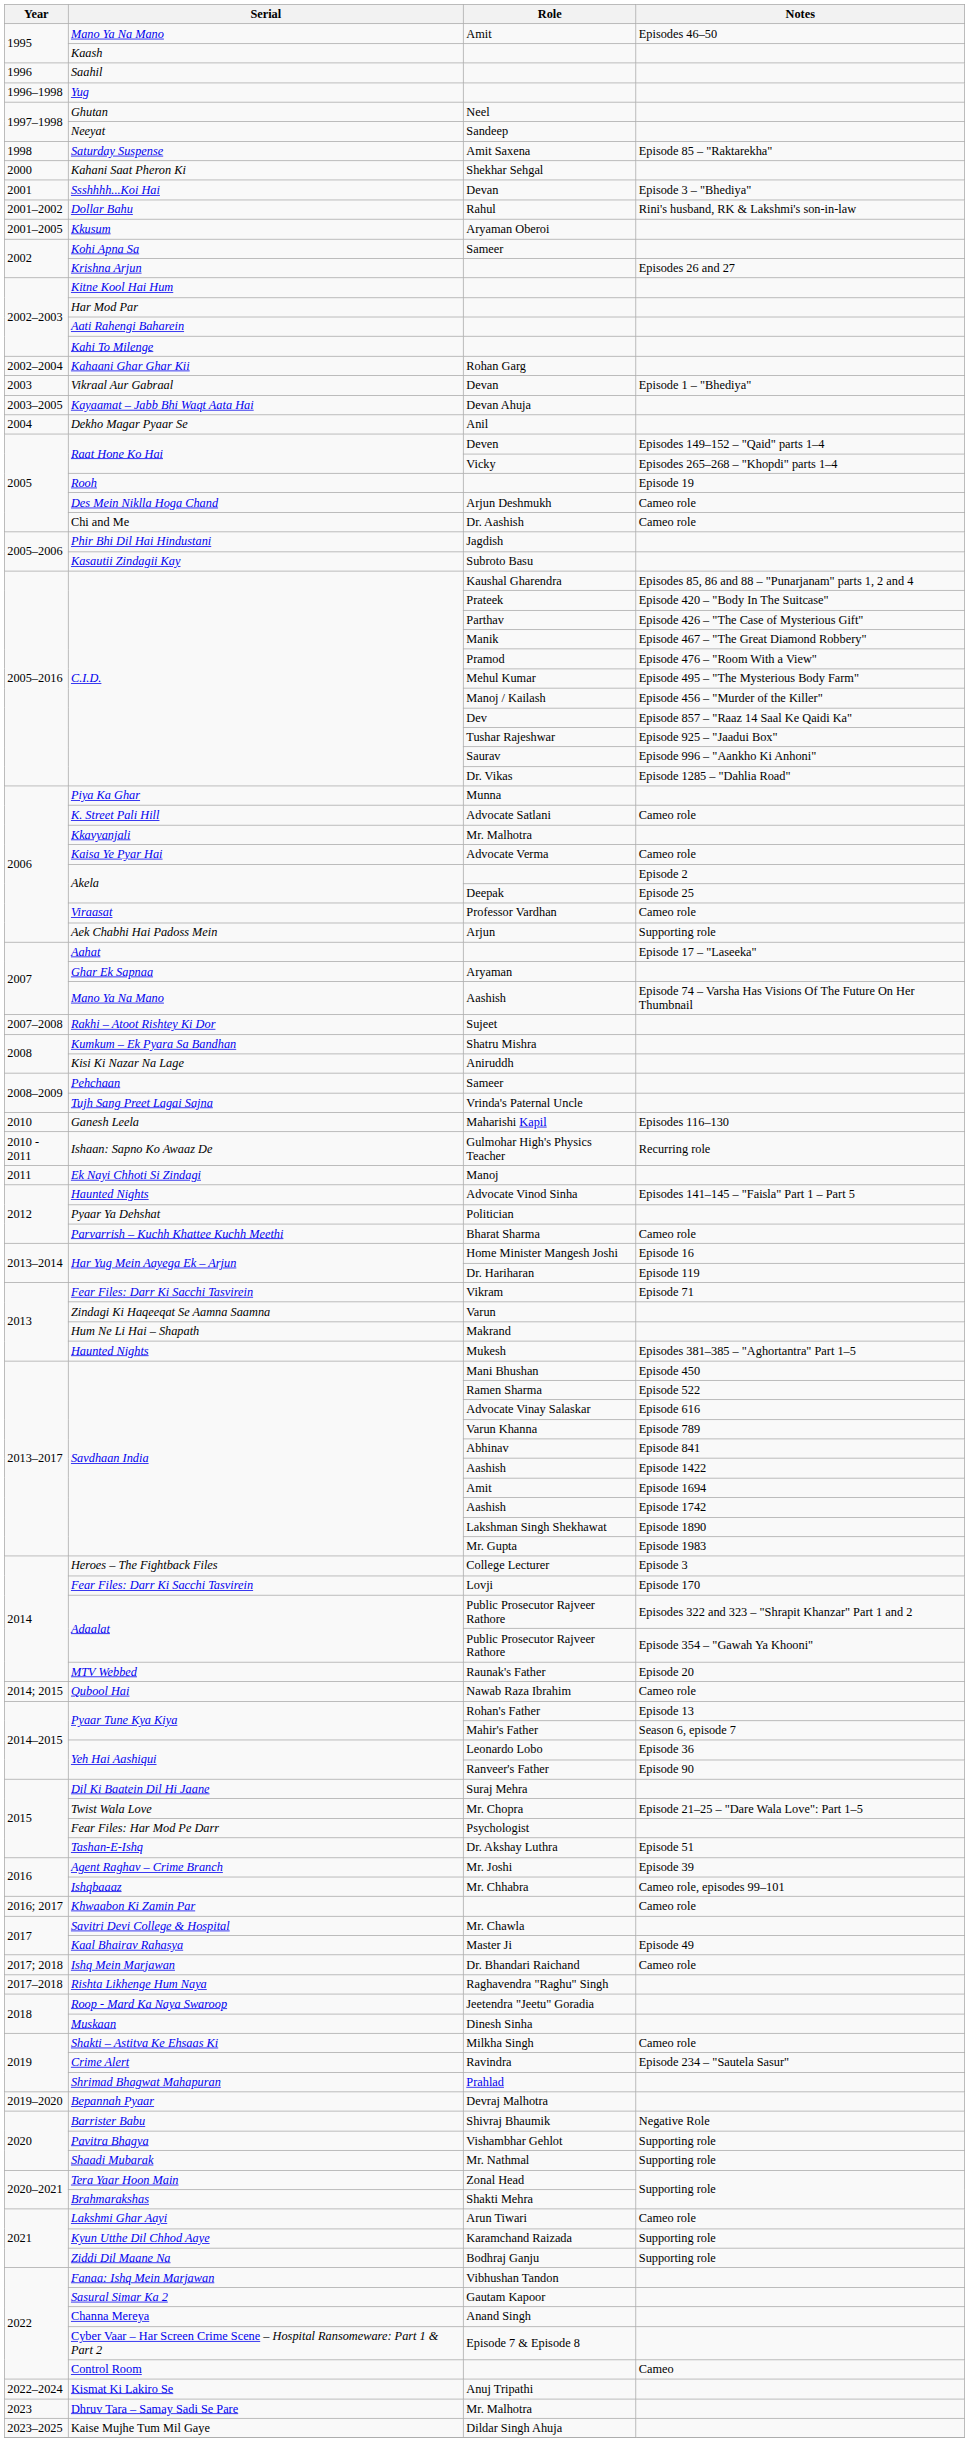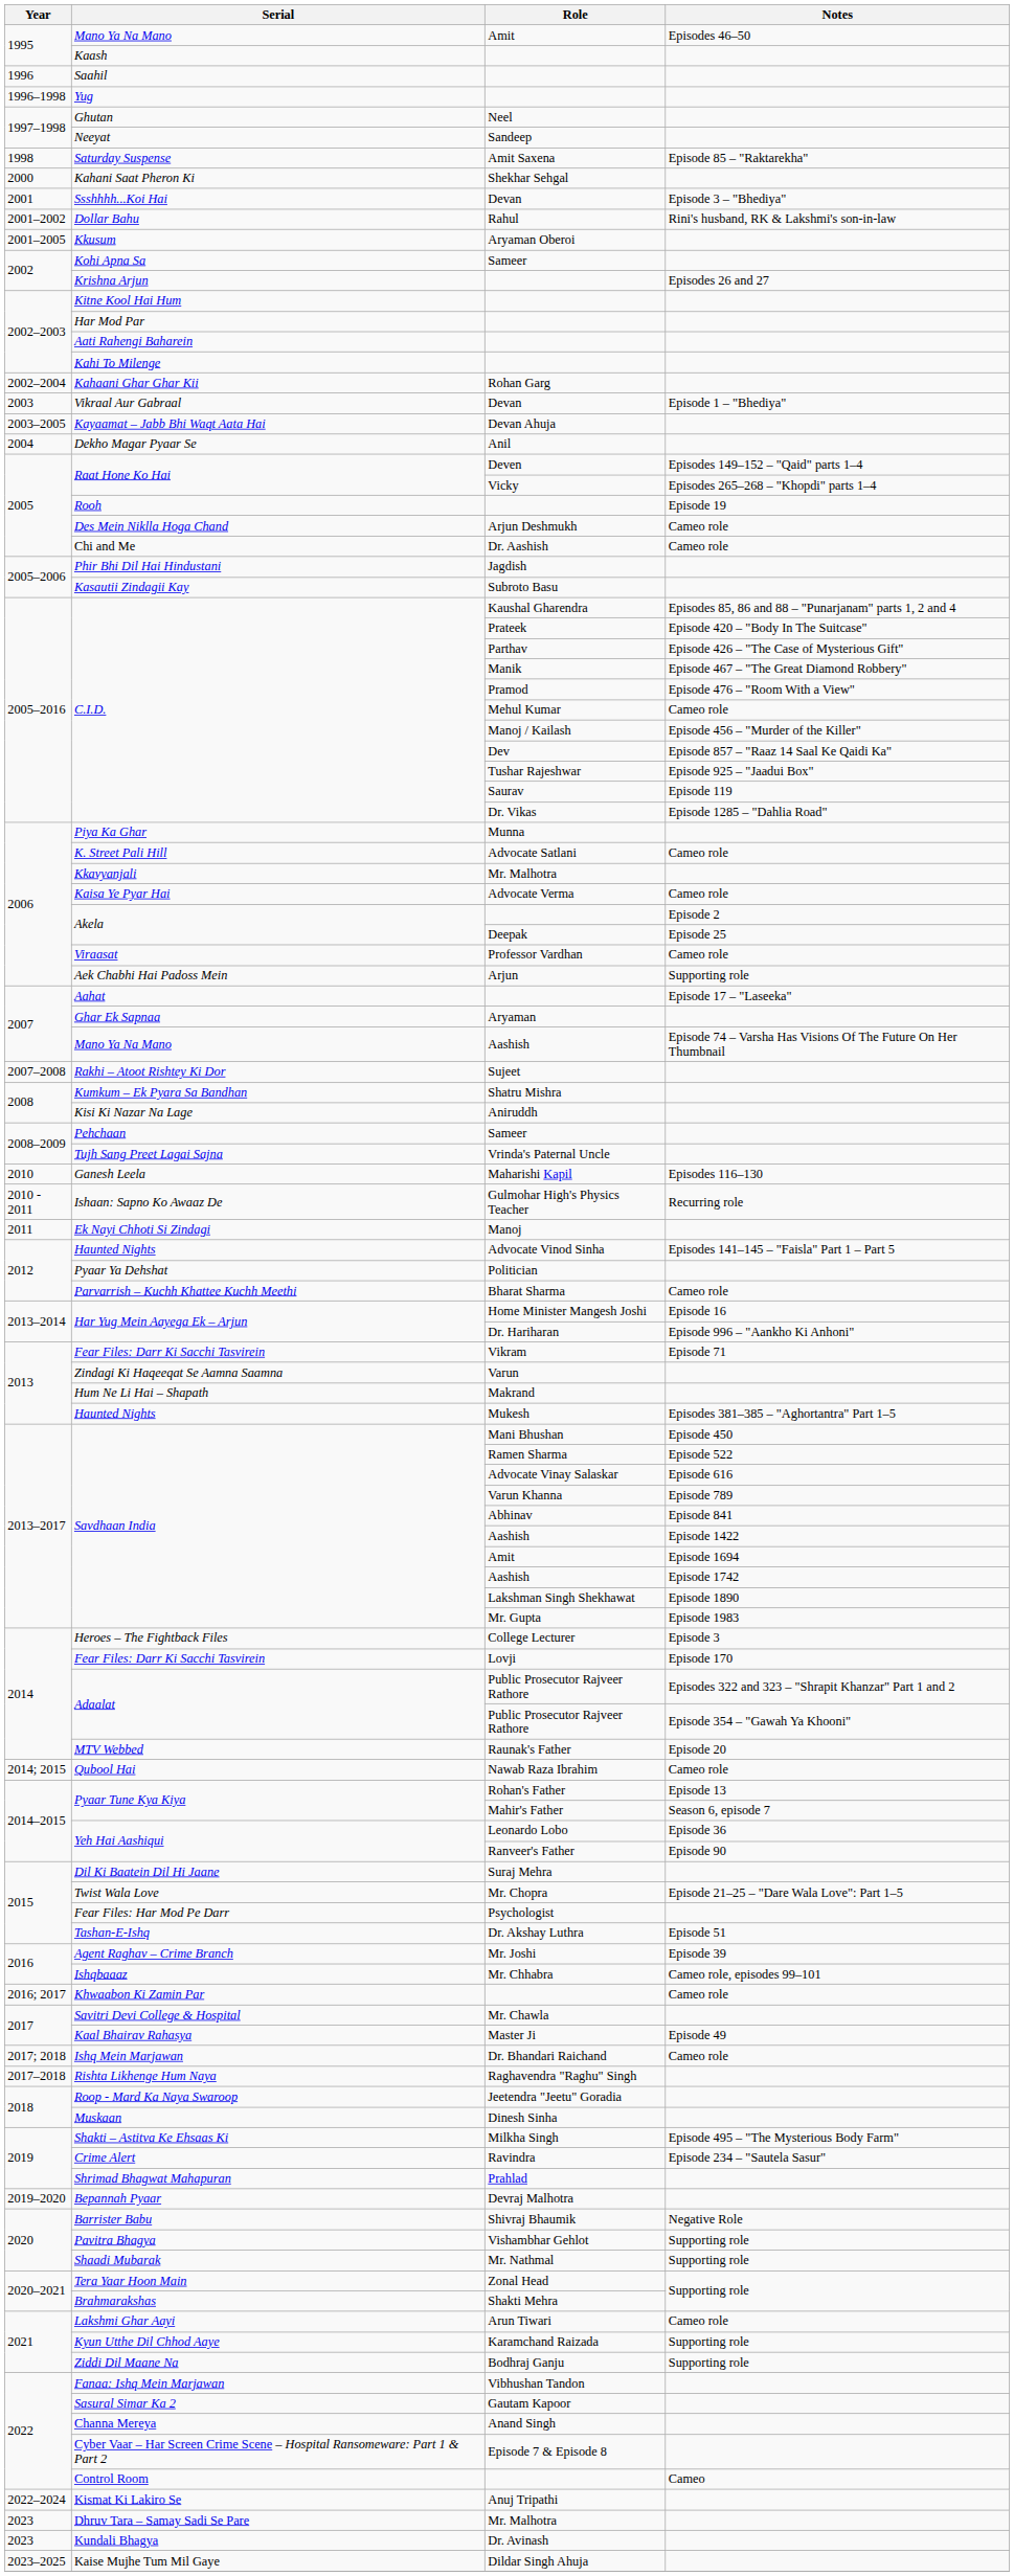 <table class="wikitable sortable">
 <tr>
 <th>Year</th>
 <th>Serial</th>
 <th>Role</th>
 <th>Notes</th>
 </tr>
 <tr>
 <td rowspan="2">1995</td>
 <td><em><a href='#'>Mano Ya Na Mano</a></em></td>
 <td>Amit</td>
 <td>Episodes 46–50</td>
 </tr>
 <tr>
 <td><em>Kaash</em></td>
 <td></td>
 <td></td>
 </tr>
 <tr>
 <td>1996</td>
 <td><em>Saahil</em></td>
 <td></td>
 <td></td>
 </tr>
 <tr>
 <td>1996–1998</td>
 <td><em><a href='#'>Yug</a></em></td>
 <td></td>
 <td></td>
 </tr>
 <tr>
 <td rowspan="2">1997–1998</td>
 <td><em>Ghutan</em></td>
 <td>Neel</td>
 <td></td>
 </tr>
 <tr>
 <td><em>Neeyat</em></td>
 <td>Sandeep</td>
 <td></td>
 </tr>
 <tr>
 <td>1998</td>
 <td><em><a href='#'>Saturday Suspense</a></em></td>
 <td>Amit Saxena</td>
 <td>Episode 85 – "Raktarekha"</td>
 </tr>
 <tr>
 <td>2000</td>
 <td><em>Kahani Saat Pheron Ki</em></td>
 <td>Shekhar Sehgal</td>
 <td></td>
 </tr>
 <tr>
 <td>2001</td>
 <td><em><a href='#'>Ssshhhh...Koi Hai</a></em></td>
 <td>Devan</td>
 <td>Episode 3 – "Bhediya"</td>
 </tr>
 <tr>
 <td>2001–2002</td>
 <td><em><a href='#'>Dollar Bahu</a></em></td>
 <td>Rahul</td>
 <td>Rini's husband, RK & Lakshmi's son-in-law</td>
 </tr>
 <tr>
 <td>2001–2005</td>
 <td><em><a href='#'>Kkusum</a></em></td>
 <td>Aryaman Oberoi</td>
 <td></td>
 </tr>
 <tr>
 <td rowspan="2">2002</td>
 <td><em><a href='#'>Kohi Apna Sa</a></em></td>
 <td>Sameer</td>
 <td></td>
 </tr>
 <tr>
 <td><em><a href='#'>Krishna Arjun</a></em></td>
 <td></td>
 <td>Episodes 26 and 27</td>
 </tr>
 <tr>
 <td rowspan="4">2002–2003</td>
 <td><em><a href='#'>Kitne Kool Hai Hum</a></em></td>
 <td></td>
 <td></td>
 </tr>
 <tr>
 <td><em>Har Mod Par</em></td>
 <td></td>
 <td></td>
 </tr>
 <tr>
 <td><em><a href='#'>Aati Rahengi Baharein</a></em></td>
 <td></td>
 <td></td>
 </tr>
 <tr>
 <td><em><a href='#'>Kahi To Milenge</a></em></td>
 <td></td>
 <td></td>
 </tr>
 <tr>
 <td>2002–2004</td>
 <td><em><a href='#'>Kahaani Ghar Ghar Kii</a></em></td>
 <td>Rohan Garg</td>
 <td></td>
 </tr>
 <tr>
 <td>2003</td>
 <td><em>Vikraal Aur Gabraal</em></td>
 <td>Devan</td>
 <td>Episode 1 – "Bhediya"</td>
 </tr>
 <tr>
 <td>2003–2005</td>
 <td><em><a href='#'>Kayaamat – Jabb Bhi Waqt Aata Hai</a></em></td>
 <td>Devan Ahuja</td>
 <td></td>
 </tr>
 <tr>
 <td>2004</td>
 <td><em>Dekho Magar Pyaar Se</em></td>
 <td>Anil</td>
 <td></td>
 </tr>
 <tr>
 <td rowspan="5">2005</td>
 <td rowspan="2"><em><a href='#'>Raat Hone Ko Hai</a></em></td>
 <td>Deven</td>
 <td>Episodes 149–152 – "Qaid" parts 1–4</td>
 </tr>
 <tr>
 <td>Vicky</td>
 <td>Episodes 265–268 – "Khopdi" parts 1–4</td>
 </tr>
 <tr>
 <td><em><a href='#'>Rooh</a></em></td>
 <td></td>
 <td>Episode 19</td>
 </tr>
 <tr>
 <td><em><a href='#'>Des Mein Niklla Hoga Chand</a></em></td>
 <td>Arjun Deshmukh</td>
 <td>Cameo role</td>
 </tr>
 <tr>
 <td>Chi and Me</td>
 <td>Dr. Aashish</td>
 <td>Cameo role</td>
 </tr>
 <tr>
 <td rowspan="2">2005–2006</td>
 <td><em><a href='#'>Phir Bhi Dil Hai Hindustani</a></em></td>
 <td>Jagdish</td>
 <td></td>
 </tr>
 <tr>
 <td><em><a href='#'>Kasautii Zindagii Kay</a></em></td>
 <td>Subroto Basu</td>
 <td></td>
 </tr>
 <tr>
 <td rowspan="11">2005–2016</td>
 <td rowspan="11"><em><a href='#'>C.I.D.</a></em></td>
 <td>Kaushal Gharendra</td>
 <td>Episodes 85, 86 and 88 – "Punarjanam" parts 1, 2 and 4</td>
 </tr>
 <tr>
 <td>Prateek</td>
 <td>Episode 420 – "Body In The Suitcase"</td>
 </tr>
 <tr>
 <td>Parthav</td>
 <td>Episode 426 – "The Case of Mysterious Gift"</td>
 </tr>
 <tr>
 <td>Manik</td>
 <td>Episode 467 – "The Great Diamond Robbery"</td>
 </tr>
 <tr>
 <td>Pramod</td>
 <td>Episode 476 – "Room With a View"</td>
 </tr>
 <tr>
 <td>Mehul Kumar</td>
-<td>Episode 495 – "The Mysterious Body Farm"</td>
+<td>Cameo role</td>
 </tr>
 <tr>
 <td>Manoj / Kailash</td>
 <td>Episode 456 – "Murder of the Killer"</td>
 </tr>
 <tr>
 <td>Dev</td>
 <td>Episode 857 – "Raaz 14 Saal Ke Qaidi Ka"</td>
 </tr>
 <tr>
 <td>Tushar Rajeshwar</td>
 <td>Episode 925 – "Jaadui Box"</td>
 </tr>
 <tr>
 <td>Saurav</td>
-<td>Episode 996 – "Aankho Ki Anhoni"</td>
+<td>Episode 119</td>
 </tr>
 <tr>
 <td>Dr. Vikas</td>
 <td>Episode 1285 – "Dahlia Road"</td>
 </tr>
 <tr>
 <td rowspan="8">2006</td>
 <td><em><a href='#'>Piya Ka Ghar</a></em></td>
 <td>Munna</td>
 <td></td>
 </tr>
 <tr>
 <td><em><a href='#'>K. Street Pali Hill</a></em></td>
 <td>Advocate Satlani</td>
 <td>Cameo role</td>
 </tr>
 <tr>
 <td><em><a href='#'>Kkavyanjali</a></em></td>
 <td>Mr. Malhotra</td>
 <td></td>
 </tr>
 <tr>
 <td><em><a href='#'>Kaisa Ye Pyar Hai</a></em></td>
 <td>Advocate Verma</td>
 <td>Cameo role</td>
 </tr>
 <tr>
 <td rowspan="2"><em>Akela</em></td>
 <td></td>
 <td>Episode 2</td>
 </tr>
 <tr>
 <td>Deepak</td>
 <td>Episode 25</td>
 </tr>
 <tr>
 <td><em><a href='#'>Viraasat</a></em></td>
 <td>Professor Vardhan</td>
 <td>Cameo role</td>
 </tr>
 <tr>
 <td><em>Aek Chabhi Hai Padoss Mein</em></td>
 <td>Arjun</td>
 <td>Supporting role</td>
 </tr>
 <tr>
 <td rowspan="3">2007</td>
 <td><em><a href='#'>Aahat</a></em></td>
 <td></td>
 <td>Episode 17 – "Laseeka"</td>
 </tr>
 <tr>
 <td><em><a href='#'>Ghar Ek Sapnaa</a></em></td>
 <td>Aryaman</td>
 <td></td>
 </tr>
 <tr>
 <td><em><a href='#'>Mano Ya Na Mano</a></em></td>
 <td>Aashish</td>
 <td>Episode 74 – Varsha Has Visions Of The Future On Her Thumbnail</td>
 </tr>
 <tr>
 <td>2007–2008</td>
 <td><em><a href='#'>Rakhi – Atoot Rishtey Ki Dor</a></em></td>
 <td>Sujeet</td>
 <td></td>
 </tr>
 <tr>
 <td rowspan="2">2008</td>
 <td><em><a href='#'>Kumkum – Ek Pyara Sa Bandhan</a></em></td>
 <td>Shatru Mishra</td>
 <td></td>
 </tr>
 <tr>
 <td><em>Kisi Ki Nazar Na Lage</em></td>
 <td>Aniruddh</td>
 <td></td>
 </tr>
 <tr>
 <td rowspan="2">2008–2009</td>
 <td><em><a href='#'>Pehchaan</a></em></td>
 <td>Sameer</td>
 <td></td>
 </tr>
 <tr>
 <td><em><a href='#'>Tujh Sang Preet Lagai Sajna</a></em></td>
 <td>Vrinda's Paternal Uncle</td>
 <td></td>
 </tr>
 <tr>
 <td>2010</td>
 <td><em>Ganesh Leela</em></td>
 <td>Maharishi <a href='#'>Kapil</a></td>
 <td>Episodes 116–130</td>
 </tr>
 <tr>
 <td>2010 - 2011</td>
 <td><em>Ishaan: Sapno Ko Awaaz De</em></td>
 <td>Gulmohar High's Physics Teacher</td>
 <td>Recurring role</td>
 </tr>
 <tr>
 <td>2011</td>
 <td><em><a href='#'>Ek Nayi Chhoti Si Zindagi</a></em></td>
 <td>Manoj</td>
 <td></td>
 </tr>
 <tr>
 <td rowspan="3">2012</td>
 <td><em><a href='#'>Haunted Nights</a></em></td>
 <td>Advocate Vinod Sinha</td>
 <td>Episodes 141–145 – "Faisla" Part 1 – Part 5</td>
 </tr>
 <tr>
 <td><em>Pyaar Ya Dehshat</em></td>
 <td>Politician</td>
 <td></td>
 </tr>
 <tr>
 <td><em><a href='#'>Parvarrish – Kuchh Khattee Kuchh Meethi</a></em></td>
 <td>Bharat Sharma</td>
 <td>Cameo role</td>
 </tr>
 <tr>
 <td rowspan="2">2013–2014</td>
 <td rowspan="2"><em><a href='#'>Har Yug Mein Aayega Ek – Arjun</a></em></td>
 <td>Home Minister Mangesh Joshi</td>
 <td>Episode 16</td>
 </tr>
 <tr>
 <td>Dr. Hariharan</td>
-<td>Episode 119</td>
+<td>Episode 996 – "Aankho Ki Anhoni"</td>
 </tr>
 <tr>
 <td rowspan="4">2013</td>
 <td><em><a href='#'>Fear Files: Darr Ki Sacchi Tasvirein</a></em></td>
 <td>Vikram</td>
 <td>Episode 71</td>
 </tr>
 <tr>
 <td><em>Zindagi Ki Haqeeqat Se Aamna Saamna</em></td>
 <td>Varun</td>
 <td></td>
 </tr>
 <tr>
 <td><em>Hum Ne Li Hai – Shapath</em></td>
 <td>Makrand</td>
 <td></td>
 </tr>
 <tr>
 <td><em><a href='#'>Haunted Nights</a></em></td>
 <td>Mukesh</td>
 <td>Episodes 381–385 – "Aghortantra" Part 1–5</td>
 </tr>
 <tr>
 <td rowspan="10">2013–2017</td>
 <td rowspan="10"><em><a href='#'>Savdhaan India</a></em></td>
 <td>Mani Bhushan</td>
 <td>Episode 450</td>
 </tr>
 <tr>
 <td>Ramen Sharma</td>
 <td>Episode 522</td>
 </tr>
 <tr>
 <td>Advocate Vinay Salaskar</td>
 <td>Episode 616</td>
 </tr>
 <tr>
 <td>Varun Khanna</td>
 <td>Episode 789</td>
 </tr>
 <tr>
 <td>Abhinav</td>
 <td>Episode 841</td>
 </tr>
 <tr>
 <td>Aashish</td>
 <td>Episode 1422</td>
 </tr>
 <tr>
 <td>Amit</td>
 <td>Episode 1694</td>
 </tr>
 <tr>
 <td>Aashish</td>
 <td>Episode 1742</td>
 </tr>
 <tr>
 <td>Lakshman Singh Shekhawat</td>
 <td>Episode 1890</td>
 </tr>
 <tr>
 <td>Mr. Gupta</td>
 <td>Episode 1983</td>
 </tr>
 <tr>
 <td rowspan="5">2014</td>
 <td><em>Heroes – The Fightback Files</em></td>
 <td>College Lecturer</td>
 <td>Episode 3</td>
 </tr>
 <tr>
 <td><em><a href='#'>Fear Files: Darr Ki Sacchi Tasvirein</a></em></td>
 <td>Lovji</td>
 <td>Episode 170</td>
 </tr>
 <tr>
 <td rowspan="2"><em><a href='#'>Adaalat</a></em></td>
 <td>Public Prosecutor Rajveer Rathore</td>
 <td>Episodes 322 and 323 – "Shrapit Khanzar" Part 1 and 2</td>
 </tr>
 <tr>
 <td>Public Prosecutor Rajveer Rathore</td>
 <td>Episode 354 – "Gawah Ya Khooni"</td>
 </tr>
 <tr>
 <td><em><a href='#'>MTV Webbed</a></em></td>
 <td>Raunak's Father</td>
 <td>Episode 20</td>
 </tr>
 <tr>
 <td>2014; 2015</td>
 <td><em><a href='#'>Qubool Hai</a></em></td>
 <td>Nawab Raza Ibrahim</td>
 <td>Cameo role</td>
 </tr>
 <tr>
 <td rowspan="4">2014–2015</td>
 <td rowspan="2"><em><a href='#'>Pyaar Tune Kya Kiya</a></em></td>
 <td>Rohan's Father</td>
 <td>Episode 13</td>
 </tr>
 <tr>
 <td>Mahir's Father</td>
 <td>Season 6, episode 7</td>
 </tr>
 <tr>
 <td rowspan="2"><em><a href='#'>Yeh Hai Aashiqui</a></em></td>
 <td>Leonardo Lobo</td>
 <td>Episode 36</td>
 </tr>
 <tr>
 <td>Ranveer's Father</td>
 <td>Episode 90</td>
 </tr>
 <tr>
 <td rowspan="4">2015</td>
 <td><em><a href='#'>Dil Ki Baatein Dil Hi Jaane</a></em></td>
 <td>Suraj Mehra</td>
 <td></td>
 </tr>
 <tr>
 <td><em>Twist Wala Love</em></td>
 <td>Mr. Chopra</td>
 <td>Episode 21–25 – "Dare Wala Love": Part 1–5</td>
 </tr>
 <tr>
 <td><em>Fear Files: Har Mod Pe Darr</em></td>
 <td>Psychologist</td>
 <td></td>
 </tr>
 <tr>
 <td><em><a href='#'>Tashan-E-Ishq</a></em></td>
 <td>Dr. Akshay Luthra</td>
 <td>Episode 51</td>
 </tr>
 <tr>
 <td rowspan="2">2016</td>
 <td><em><a href='#'>Agent Raghav – Crime Branch</a></em></td>
 <td>Mr. Joshi</td>
 <td>Episode 39</td>
 </tr>
 <tr>
 <td><em><a href='#'>Ishqbaaaz</a></em></td>
 <td>Mr. Chhabra</td>
 <td>Cameo role, episodes 99–101</td>
 </tr>
 <tr>
 <td>2016; 2017</td>
 <td><em><a href='#'>Khwaabon Ki Zamin Par</a></em></td>
 <td></td>
 <td>Cameo role</td>
 </tr>
 <tr>
 <td rowspan="2">2017</td>
 <td><em><a href='#'>Savitri Devi College & Hospital</a></em></td>
 <td>Mr. Chawla</td>
 <td></td>
 </tr>
 <tr>
 <td><em><a href='#'>Kaal Bhairav Rahasya</a></em></td>
 <td>Master Ji</td>
 <td>Episode 49</td>
 </tr>
 <tr>
 <td>2017; 2018</td>
 <td><em><a href='#'>Ishq Mein Marjawan</a></em></td>
 <td>Dr. Bhandari Raichand</td>
 <td>Cameo role</td>
 </tr>
 <tr>
 <td>2017–2018</td>
 <td><em><a href='#'>Rishta Likhenge Hum Naya</a></em></td>
 <td>Raghavendra "Raghu" Singh</td>
 <td></td>
 </tr>
 <tr>
 <td rowspan="2">2018</td>
 <td><em><a href='#'>Roop - Mard Ka Naya Swaroop</a></em></td>
 <td>Jeetendra "Jeetu" Goradia</td>
 <td></td>
 </tr>
 <tr>
 <td><em><a href='#'>Muskaan</a></em></td>
 <td>Dinesh Sinha</td>
 <td></td>
 </tr>
 <tr>
 <td rowspan="3">2019</td>
 <td><em><a href='#'>Shakti – Astitva Ke Ehsaas Ki</a></em></td>
 <td>Milkha Singh</td>
-<td>Cameo role</td>
+<td>Episode 495 – "The Mysterious Body Farm"</td>
 </tr>
 <tr>
 <td><em><a href='#'>Crime Alert</a></em></td>
 <td>Ravindra</td>
 <td>Episode 234 – "Sautela Sasur"</td>
 </tr>
 <tr>
 <td><em><a href='#'>Shrimad Bhagwat Mahapuran</a></em></td>
 <td><a href='#'>Prahlad</a></td>
 <td></td>
 </tr>
 <tr>
 <td>2019–2020</td>
 <td><em><a href='#'>Bepannah Pyaar</a></em></td>
 <td>Devraj Malhotra</td>
 <td></td>
 </tr>
 <tr>
 <td rowspan="3">2020</td>
 <td><em><a href='#'>Barrister Babu</a></em></td>
 <td>Shivraj Bhaumik</td>
 <td>Negative Role</td>
 </tr>
 <tr>
 <td><em><a href='#'>Pavitra Bhagya</a></em></td>
 <td>Vishambhar Gehlot</td>
 <td>Supporting role</td>
 </tr>
 <tr>
 <td><em><a href='#'>Shaadi Mubarak</a></em></td>
 <td>Mr. Nathmal</td>
 <td>Supporting role</td>
 </tr>
 <tr>
 <td rowspan = "2">2020–2021</td>
 <td><em><a href='#'>Tera Yaar Hoon Main</a></em></td>
 <td>Zonal Head</td>
 <td rowspan = "2">Supporting role</td>
 </tr>
 <tr>
 <td><em><a href='#'>Brahmarakshas</a></em></td>
 <td>Shakti Mehra</td>
 </tr>
 <tr>
 <td rowspan="3">2021</td>
 <td><em><a href='#'>Lakshmi Ghar Aayi</a></em></td>
 <td>Arun Tiwari</td>
 <td>Cameo role</td>
 </tr>
 <tr>
 <td><em><a href='#'>Kyun Utthe Dil Chhod Aaye</a></em></td>
 <td>Karamchand Raizada</td>
 <td>Supporting role</td>
 </tr>
 <tr>
 <td><em><a href='#'>Ziddi Dil Maane Na</a></em></td>
 <td>Bodhraj Ganju</td>
 <td>Supporting role</td>
 </tr>
 <tr>
 <td rowspan="5">2022</td>
 <td><em><a href='#'>Fanaa: Ishq Mein Marjawan</a></em></td>
 <td>Vibhushan Tandon</td>
 <td></td>
 </tr>
 <tr>
 <td><em><a href='#'>Sasural Simar Ka 2</a></td>
 <td>Gautam Kapoor</td>
 <td></td>
 </tr>
 <tr>
 <td></em><a href='#'>Channa Mereya</a><em></td>
 <td>Anand Singh</td>
 <td></td>
 </tr>
 <tr>
 <td></em><a href='#'>Cyber Vaar – Har Screen Crime Scene</a><em> – Hospital Ransomeware: Part 1 & Part 2</td>
 <td>Episode 7 & Episode 8</td>
 <td></td>
 </tr>
 <tr>
 <td></em><a href='#'>Control Room</a><em></td>
 <td></td>
 <td>Cameo</td>
 </tr>
 <tr>
 <td>2022–2024</td>
 <td></em><a href='#'>Kismat Ki Lakiro Se</a><em></td>
 <td>Anuj Tripathi</td>
 <td></td>
 </tr>
 <tr>
 <td>2023</td>
 <td></em><a href='#'>Dhruv Tara – Samay Sadi Se Pare</a><em></td>
 <td>Mr. Malhotra</td>
 <td></td>
 </tr>
 <tr>
+<td>2023</td>
+<td></em><a href='#'>Kundali Bhagya</a><em></td>
+<td>Dr. Avinash</td>
+<td></td>
+</tr>
+<tr>
 <td>2023–2025</td>
 <td></em>Kaise Mujhe Tum Mil Gaye<em></td>
 <td>Dildar Singh Ahuja</td>
 <td></td>
 </tr>
 <tr>
 </tr>
 </table>
